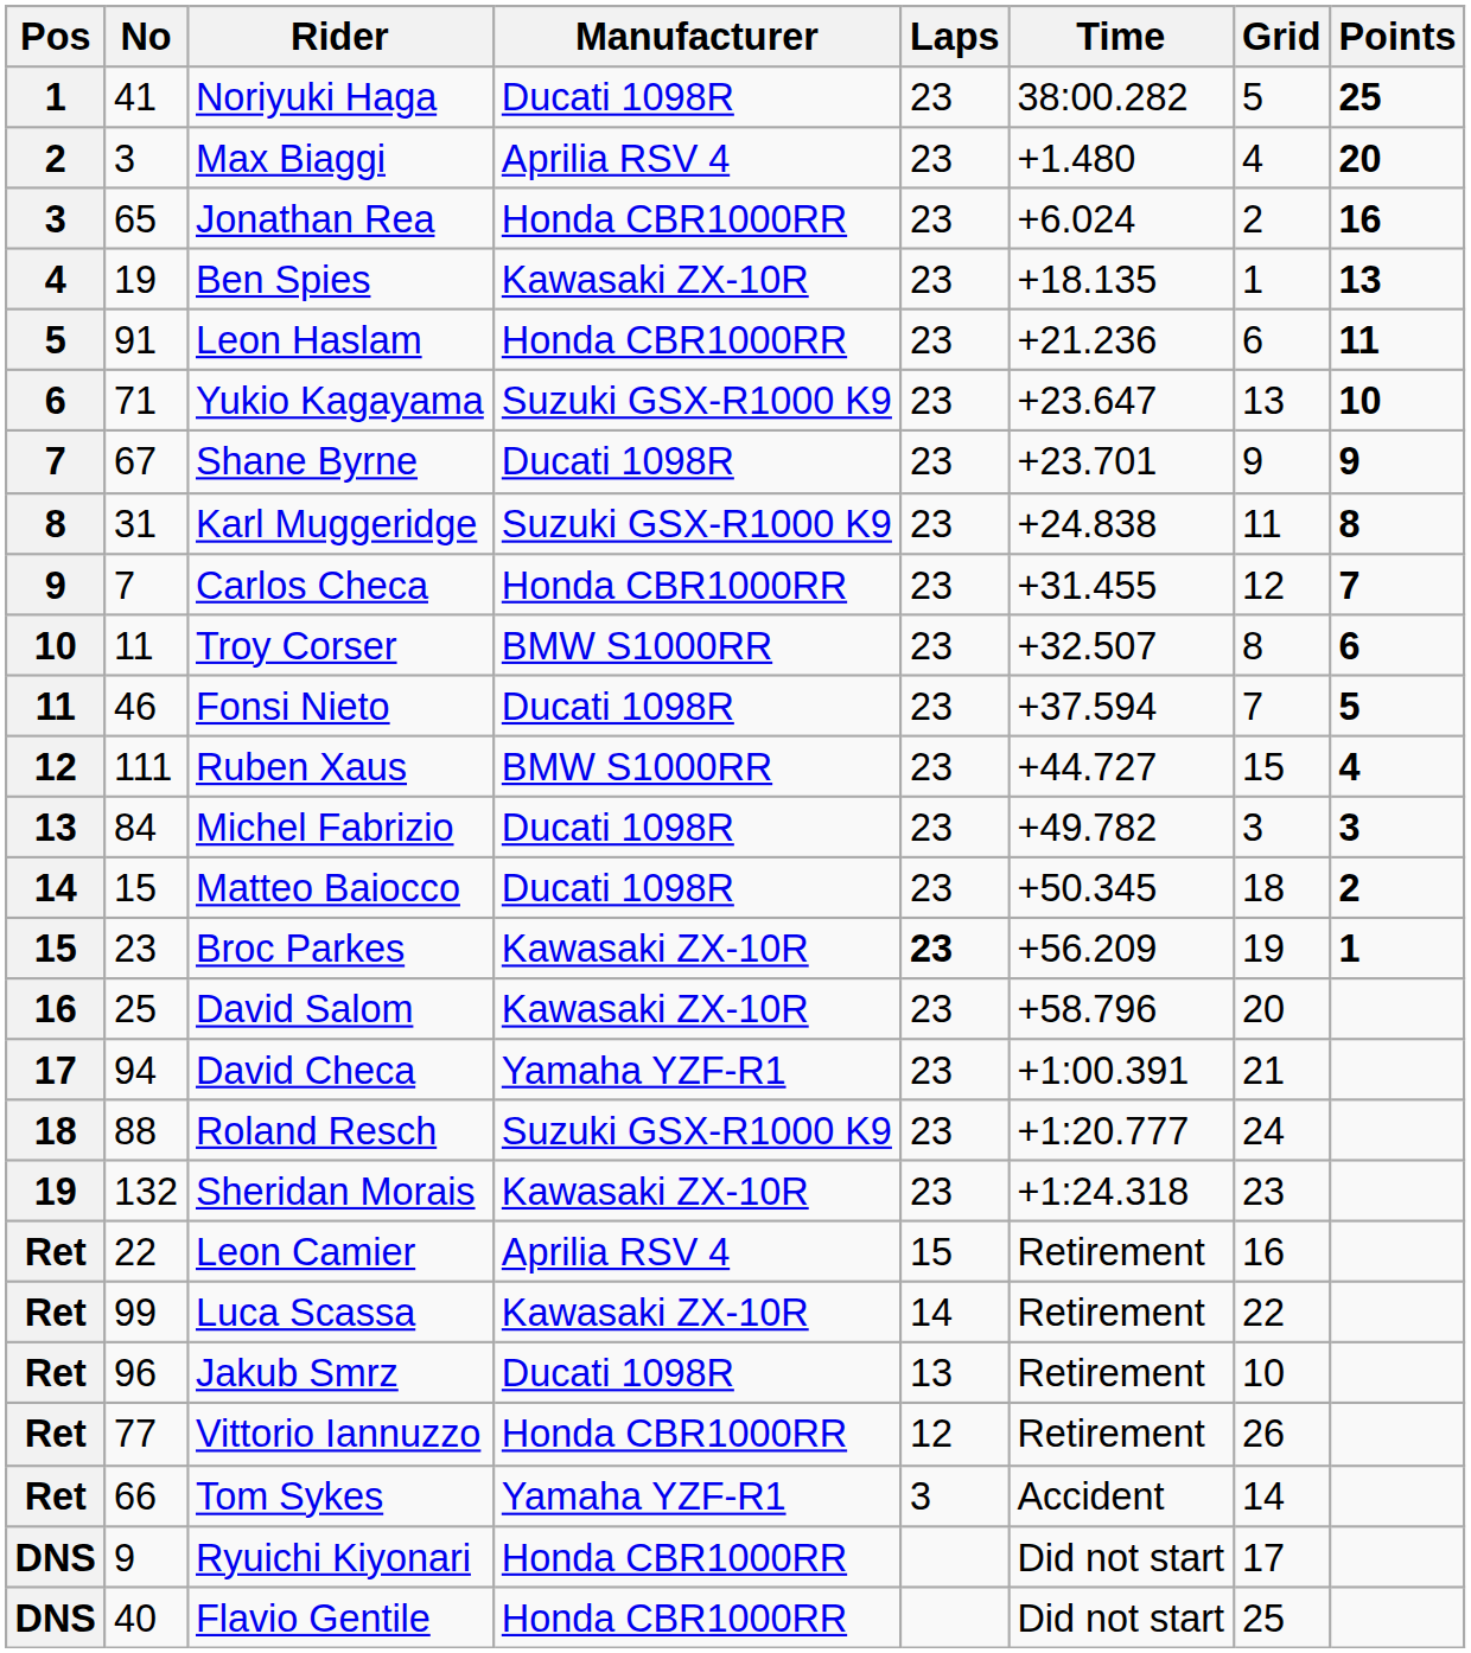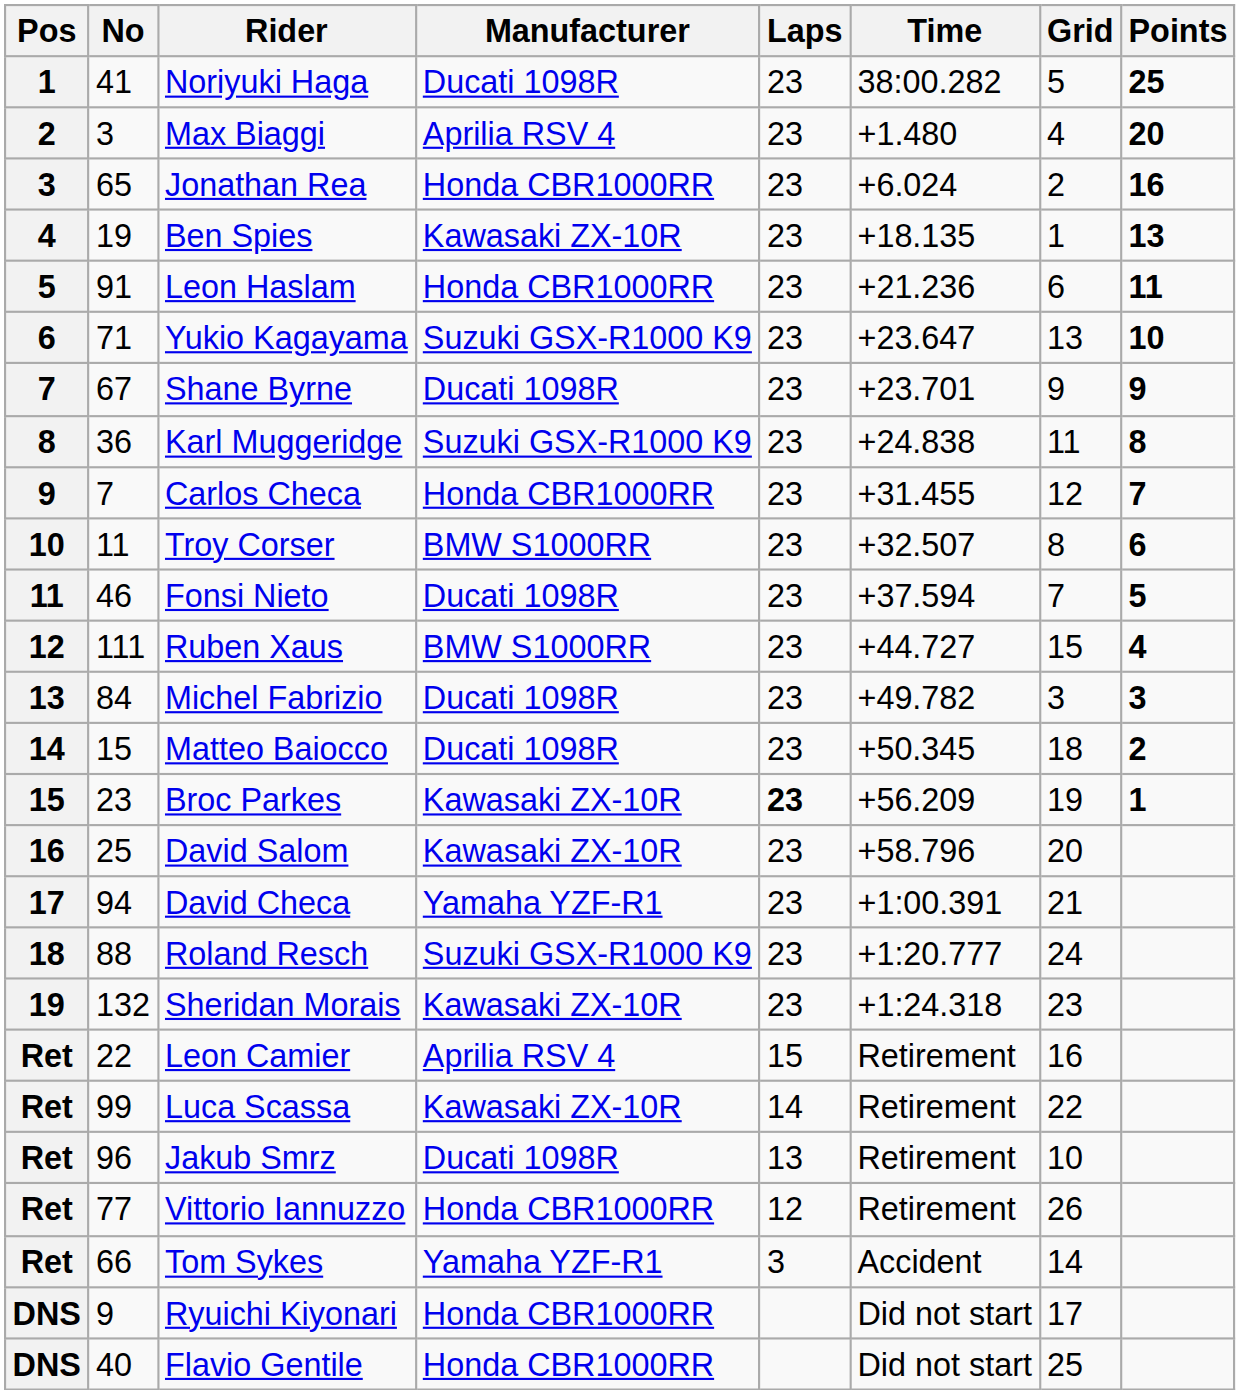 <table class="wikitable" style="font-size: 95%;">
 <tr>
 <th>Pos</th>
 <th>No</th>
 <th>Rider</th>
 <th>Manufacturer</th>
 <th>Laps</th>
 <th>Time</th>
 <th>Grid</th>
 <th>Points</th>
 </tr>
 <tr>
 <th>1</th>
 <td>41</td>
 <td> <a href='#'>Noriyuki Haga</a></td>
 <td><a href='#'>Ducati 1098R</a></td>
 <td>23</td>
 <td>38:00.282</td>
 <td>5</td>
 <td><strong>25</strong></td>
 </tr>
 <tr>
 <th>2</th>
 <td>3</td>
 <td> <a href='#'>Max Biaggi</a></td>
 <td><a href='#'>Aprilia RSV 4</a></td>
 <td>23</td>
 <td>+1.480</td>
 <td>4</td>
 <td><strong>20</strong></td>
 </tr>
 <tr>
 <th>3</th>
 <td>65</td>
 <td> <a href='#'>Jonathan Rea</a></td>
 <td><a href='#'>Honda CBR1000RR</a></td>
 <td>23</td>
 <td>+6.024</td>
 <td>2</td>
 <td><strong>16</strong></td>
 </tr>
 <tr>
 <th>4</th>
 <td>19</td>
 <td> <a href='#'>Ben Spies</a></td>
 <td><a href='#'>Kawasaki ZX-10R</a></td>
 <td>23</td>
 <td>+18.135</td>
 <td>1</td>
 <td><strong>13</strong></td>
 </tr>
 <tr>
 <th>5</th>
 <td>91</td>
 <td> <a href='#'>Leon Haslam</a></td>
 <td><a href='#'>Honda CBR1000RR</a></td>
 <td>23</td>
 <td>+21.236</td>
 <td>6</td>
 <td><strong>11</strong></td>
 </tr>
 <tr>
 <th>6</th>
 <td>71</td>
 <td> <a href='#'>Yukio Kagayama</a></td>
 <td><a href='#'>Suzuki GSX-R1000 K9</a></td>
 <td>23</td>
 <td>+23.647</td>
 <td>13</td>
 <td><strong>10</strong></td>
 </tr>
 <tr>
 <th>7</th>
 <td>67</td>
 <td> <a href='#'>Shane Byrne</a></td>
 <td><a href='#'>Ducati 1098R</a></td>
 <td>23</td>
 <td>+23.701</td>
 <td>9</td>
 <td><strong>9</strong></td>
 </tr>
 <tr>
 <th>8</th>
-<td>31</td>
+<td>36</td>
 <td> <a href='#'>Karl Muggeridge</a></td>
 <td><a href='#'>Suzuki GSX-R1000 K9</a></td>
 <td>23</td>
 <td>+24.838</td>
 <td>11</td>
 <td><strong>8</strong></td>
 </tr>
 <tr>
 <th>9</th>
 <td>7</td>
 <td> <a href='#'>Carlos Checa</a></td>
 <td><a href='#'>Honda CBR1000RR</a></td>
 <td>23</td>
 <td>+31.455</td>
 <td>12</td>
 <td><strong>7</strong></td>
 </tr>
 <tr>
 <th>10</th>
 <td>11</td>
 <td> <a href='#'>Troy Corser</a></td>
 <td><a href='#'>BMW S1000RR</a></td>
 <td>23</td>
 <td>+32.507</td>
 <td>8</td>
 <td><strong>6</strong></td>
 </tr>
 <tr>
 <th>11</th>
 <td>46</td>
 <td> <a href='#'>Fonsi Nieto</a></td>
 <td><a href='#'>Ducati 1098R</a></td>
 <td>23</td>
 <td>+37.594</td>
 <td>7</td>
 <td><strong>5</strong></td>
 </tr>
 <tr>
 <th>12</th>
 <td>111</td>
 <td> <a href='#'>Ruben Xaus</a></td>
 <td><a href='#'>BMW S1000RR</a></td>
 <td>23</td>
 <td>+44.727</td>
 <td>15</td>
 <td><strong>4</strong></td>
 </tr>
 <tr>
 <th>13</th>
 <td>84</td>
 <td> <a href='#'>Michel Fabrizio</a></td>
 <td><a href='#'>Ducati 1098R</a></td>
 <td>23</td>
 <td>+49.782</td>
 <td>3</td>
 <td><strong>3</strong></td>
 </tr>
 <tr>
 <th>14</th>
 <td>15</td>
 <td> <a href='#'>Matteo Baiocco</a></td>
 <td><a href='#'>Ducati 1098R</a></td>
 <td>23</td>
 <td>+50.345</td>
 <td>18</td>
 <td><strong>2</strong></td>
 </tr>
 <tr>
 <th>15</th>
 <td>23</td>
 <td> <a href='#'>Broc Parkes</a></td>
 <td><a href='#'>Kawasaki ZX-10R</a></td>
 <td><strong>23</strong></td>
 <td>+56.209</td>
 <td>19</td>
 <td><strong>1</strong></td>
 </tr>
 <tr>
 <th>16</th>
 <td>25</td>
 <td> <a href='#'>David Salom</a></td>
 <td><a href='#'>Kawasaki ZX-10R</a></td>
 <td>23</td>
 <td>+58.796</td>
 <td>20</td>
 <td></td>
 </tr>
 <tr>
 <th>17</th>
 <td>94</td>
 <td> <a href='#'>David Checa</a></td>
 <td><a href='#'>Yamaha YZF-R1</a></td>
 <td>23</td>
 <td>+1:00.391</td>
 <td>21</td>
 <td></td>
 </tr>
 <tr>
 <th>18</th>
 <td>88</td>
 <td> <a href='#'>Roland Resch</a></td>
 <td><a href='#'>Suzuki GSX-R1000 K9</a></td>
 <td>23</td>
 <td>+1:20.777</td>
 <td>24</td>
 <td></td>
 </tr>
 <tr>
 <th>19</th>
 <td>132</td>
 <td> <a href='#'>Sheridan Morais</a></td>
 <td><a href='#'>Kawasaki ZX-10R</a></td>
 <td>23</td>
 <td>+1:24.318</td>
 <td>23</td>
 <td></td>
 </tr>
 <tr>
 <th>Ret</th>
 <td>22</td>
 <td> <a href='#'>Leon Camier</a></td>
 <td><a href='#'>Aprilia RSV 4</a></td>
 <td>15</td>
 <td>Retirement</td>
 <td>16</td>
 <td></td>
 </tr>
 <tr>
 <th>Ret</th>
 <td>99</td>
 <td> <a href='#'>Luca Scassa</a></td>
 <td><a href='#'>Kawasaki ZX-10R</a></td>
 <td>14</td>
 <td>Retirement</td>
 <td>22</td>
 <td></td>
 </tr>
 <tr>
 <th>Ret</th>
 <td>96</td>
 <td> <a href='#'>Jakub Smrz</a></td>
 <td><a href='#'>Ducati 1098R</a></td>
 <td>13</td>
 <td>Retirement</td>
 <td>10</td>
 <td></td>
 </tr>
 <tr>
 <th>Ret</th>
 <td>77</td>
 <td> <a href='#'>Vittorio Iannuzzo</a></td>
 <td><a href='#'>Honda CBR1000RR</a></td>
 <td>12</td>
 <td>Retirement</td>
 <td>26</td>
 <td></td>
 </tr>
 <tr>
 <th>Ret</th>
 <td>66</td>
 <td> <a href='#'>Tom Sykes</a></td>
 <td><a href='#'>Yamaha YZF-R1</a></td>
 <td>3</td>
 <td>Accident</td>
 <td>14</td>
 <td></td>
 </tr>
 <tr>
 <th>DNS</th>
 <td>9</td>
 <td> <a href='#'>Ryuichi Kiyonari</a></td>
 <td><a href='#'>Honda CBR1000RR</a></td>
 <td></td>
 <td>Did not start</td>
 <td>17</td>
 <td></td>
 </tr>
 <tr>
 <th>DNS</th>
 <td>40</td>
 <td> <a href='#'>Flavio Gentile</a></td>
 <td><a href='#'>Honda CBR1000RR</a></td>
 <td></td>
 <td>Did not start</td>
 <td>25</td>
 <td></td>
 </tr>
 </table>
